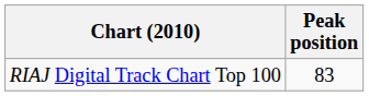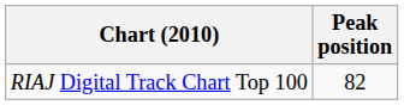 <table class="wikitable">
 <tr>
 <th>Chart (2010)</th>
 <th>Peak<br>position</th>
 </tr>
 <tr>
 <td><em>RIAJ</em> <a href='#'>Digital Track Chart</a> Top 100</td>
-<td align="center">83</td>
+<td align="center">82</td>
 </tr>
 </table>
